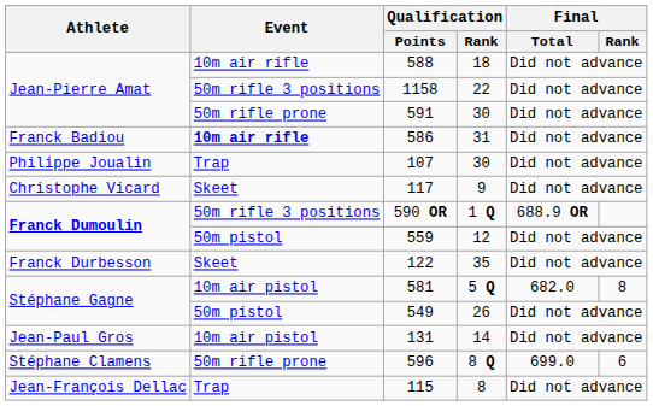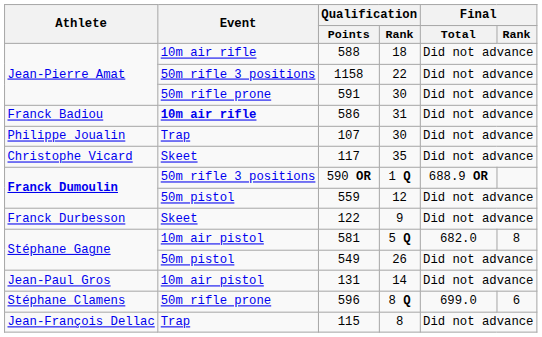 <table class="wikitable" style="font-size:90%">
 <tr>
 <th rowspan="2">Athlete</th>
 <th rowspan="2">Event</th>
 <th colspan=2>Qualification</th>
 <th colspan=2>Final</th>
 </tr>
 <tr style="font-size:95%">
 <th>Points</th>
 <th>Rank</th>
 <th>Total</th>
 <th>Rank</th>
 </tr>
 <tr>
 <td align=left rowspan=3><a href='#'>Jean-Pierre Amat</a></td>
 <td align=left><a href='#'>10m air rifle</a></td>
 <td align=center>588</td>
 <td align=center>18</td>
 <td align=center colspan=2>Did not advance</td>
 </tr>
 <tr>
 <td align=left><a href='#'>50m rifle 3 positions</a></td>
 <td align=center>1158</td>
 <td align=center>22</td>
 <td align=center colspan=2>Did not advance</td>
 </tr>
 <tr>
 <td align=left><a href='#'>50m rifle prone</a></td>
 <td align=center>591</td>
 <td align=center>30</td>
 <td align=center colspan=2>Did not advance</td>
 </tr>
 <tr>
 <td align=left><a href='#'>Franck Badiou</a></td>
 <td align=left><strong><a href='#'>10m air rifle</a></strong></td>
 <td align=center>586</td>
 <td align=center>31</td>
 <td align=center colspan=2>Did not advance</td>
 </tr>
 <tr>
 <td align=left><a href='#'>Philippe Joualin</a></td>
 <td align=left><a href='#'>Trap</a></td>
 <td align=center>107</td>
 <td align=center>30</td>
 <td align=center colspan=2>Did not advance</td>
 </tr>
 <tr>
 <td align=left><a href='#'>Christophe Vicard</a></td>
 <td align=left><a href='#'>Skeet</a></td>
 <td align=center>117</td>
-<td align=center>9</td>
+<td align=center>35</td>
 <td align=center colspan=2>Did not advance</td>
 </tr>
 <tr>
 <td align=left rowspan=2><strong><a href='#'>Franck Dumoulin</a></strong></td>
 <td align=left><a href='#'>50m rifle 3 positions</a></td>
 <td align=center>590 <strong>OR</strong></td>
 <td align=center>1 <strong>Q</strong></td>
 <td align=center>688.9 <strong>OR</strong></td>
 <td align=center></td>
 </tr>
 <tr>
 <td align=left><a href='#'>50m pistol</a></td>
 <td align=center>559</td>
 <td align=center>12</td>
 <td align=center colspan=2>Did not advance</td>
 </tr>
 <tr>
 <td align=left><a href='#'>Franck Durbesson</a></td>
 <td align=left><a href='#'>Skeet</a></td>
 <td align=center>122</td>
-<td align=center>35</td>
+<td align=center>9</td>
 <td align=center colspan=2>Did not advance</td>
 </tr>
 <tr>
 <td align=left rowspan=2><a href='#'>Stéphane Gagne</a></td>
 <td align=left><a href='#'>10m air pistol</a></td>
 <td align=center>581</td>
 <td align=center>5 <strong>Q</strong></td>
 <td align=center>682.0</td>
 <td align=center>8</td>
 </tr>
 <tr>
 <td align=left><a href='#'>50m pistol</a></td>
 <td align=center>549</td>
 <td align=center>26</td>
 <td align=center colspan=2>Did not advance</td>
 </tr>
 <tr>
 <td align=left><a href='#'>Jean-Paul Gros</a></td>
 <td align=left><a href='#'>10m air pistol</a></td>
 <td align=center>131</td>
 <td align=center>14</td>
 <td align=center colspan=2>Did not advance</td>
 </tr>
 <tr>
 <td align=left><a href='#'>Stéphane Clamens</a></td>
 <td align=left><a href='#'>50m rifle prone</a></td>
 <td align=center>596</td>
 <td align=center>8 <strong>Q</strong></td>
 <td align=center>699.0</td>
 <td align=center>6</td>
 </tr>
 <tr>
 <td align=left><a href='#'>Jean-François Dellac</a></td>
 <td align=left><a href='#'>Trap</a></td>
 <td align=center>115</td>
 <td align=center>8</td>
 <td align=center colspan=2>Did not advance</td>
 </tr>
 </table>
